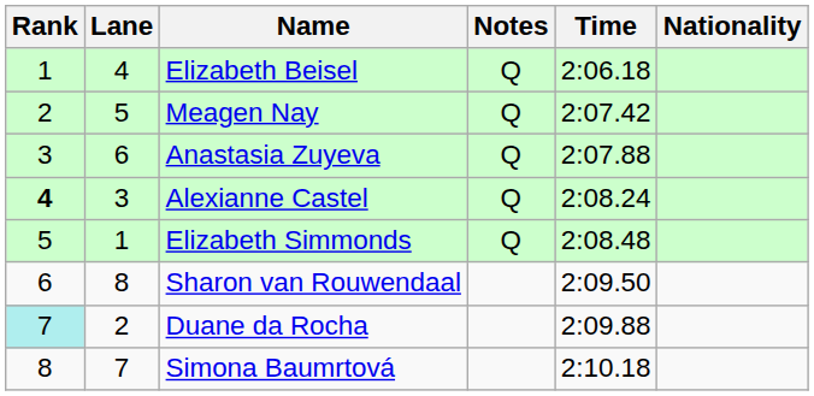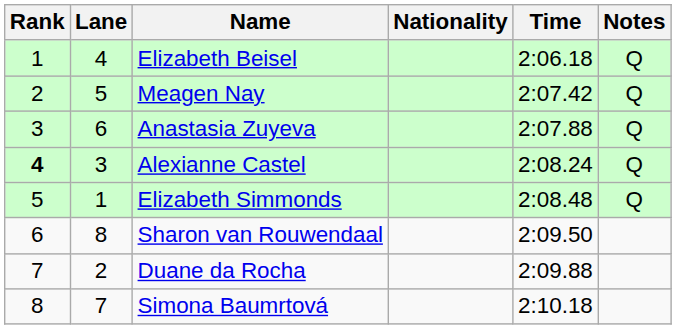 <table class="wikitable sortable" style="text-align:center">
 <tr>
 <th>Rank</th>
 <th>Lane</th>
 <th>Name</th>
+<th>Nationality</th>
+<th>Time</th>
 <th>Notes</th>
-<th>Time</th>
-<th>Nationality</th>
 </tr>
 <tr bgcolor=ccffcc>
 <td>1</td>
 <td>4</td>
 <td align=left><a href='#'>Elizabeth Beisel</a></td>
+<td align=left></td>
+<td>2:06.18</td>
 <td>Q</td>
-<td>2:06.18</td>
-<td align=left></td>
 </tr>
 <tr bgcolor=ccffcc>
 <td>2</td>
 <td>5</td>
 <td align=left><a href='#'>Meagen Nay</a></td>
+<td align=left></td>
+<td>2:07.42</td>
 <td>Q</td>
-<td>2:07.42</td>
-<td align=left></td>
 </tr>
 <tr bgcolor=ccffcc>
 <td>3</td>
 <td>6</td>
 <td align=left><a href='#'>Anastasia Zuyeva</a></td>
+<td align=left></td>
+<td>2:07.88</td>
 <td>Q</td>
-<td>2:07.88</td>
-<td align=left></td>
 </tr>
 <tr bgcolor=ccffcc>
 <td><strong>4</strong></td>
 <td>3</td>
 <td align=left><a href='#'>Alexianne Castel</a></td>
+<td align=left></td>
+<td>2:08.24</td>
 <td>Q</td>
-<td>2:08.24</td>
-<td align=left></td>
 </tr>
 <tr bgcolor=ccffcc>
 <td>5</td>
 <td>1</td>
 <td align=left><a href='#'>Elizabeth Simmonds</a></td>
+<td align=left></td>
+<td>2:08.48</td>
 <td>Q</td>
-<td>2:08.48</td>
-<td align=left></td>
 </tr>
 <tr>
 <td>6</td>
 <td>8</td>
 <td align=left><a href='#'>Sharon van Rouwendaal</a></td>
+<td align=left></td>
+<td>2:09.50</td>
 <td></td>
-<td>2:09.50</td>
-<td align=left></td>
 </tr>
 <tr>
-<td style="background: paleturquoise;">7</td>
+<td>7</td>
 <td>2</td>
 <td align=left><a href='#'>Duane da Rocha</a></td>
+<td align=left></td>
+<td>2:09.88</td>
 <td></td>
-<td>2:09.88</td>
-<td align=left></td>
 </tr>
 <tr>
 <td>8</td>
 <td>7</td>
 <td align=left><a href='#'>Simona Baumrtová</a></td>
+<td align=left></td>
+<td>2:10.18</td>
 <td></td>
-<td>2:10.18</td>
-<td align=left></td>
 </tr>
 </table>
